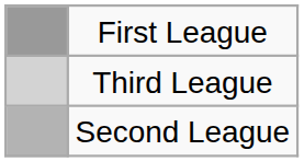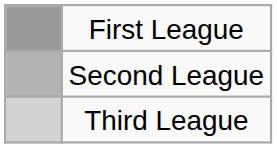 <table class="wikitable" style="text-align: center; font-size:80%">
 <tr>
 <th style="width:20px; background:#999999;"></th>
 <td>First League</td>
 </tr>
 <tr>
+<td style="background:#b3b3b3;"></td>
+<td>Second League</td>
+</tr>
+<tr>
 <td style="background:lightgrey;"></td>
 <td>Third League</td>
 </tr>
-<tr>
-<td style="background:#b3b3b3;"></td>
-<td>Second League</td>
-</tr>
 </table>
